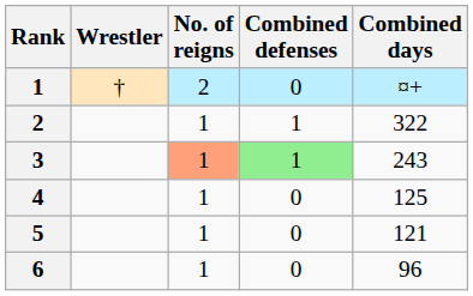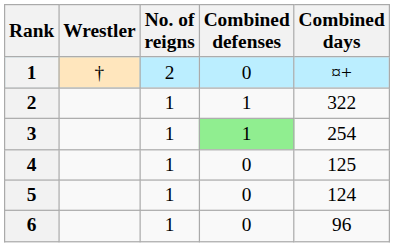 <table class="wikitable sortable" style="text-align: center">
 <tr>
 <th>Rank</th>
 <th>Wrestler</th>
 <th>No. of<br>reigns</th>
 <th>Combined<br>defenses</th>
 <th>Combined<br>days</th>
 </tr>
 <tr style="background-color:#bbeeff">
 <th>1</th>
 <td style="background-color:#FFE6BD"> †</td>
 <td>2</td>
 <td>0</td>
 <td>¤+</td>
 </tr>
 <tr>
 <th>2</th>
 <td></td>
 <td>1</td>
 <td>1</td>
 <td>322</td>
 </tr>
 <tr>
 <th>3</th>
 <td></td>
-<td style="background: lightsalmon;">1</td>
+<td>1</td>
 <td style="background: lightgreen;">1</td>
-<td>243</td>
+<td>254</td>
 </tr>
 <tr>
 <th>4</th>
 <td></td>
 <td>1</td>
 <td>0</td>
 <td>125</td>
 </tr>
 <tr>
 <th>5</th>
 <td></td>
 <td>1</td>
 <td>0</td>
-<td>121</td>
+<td>124</td>
 </tr>
 <tr>
 <th>6</th>
 <td></td>
 <td>1</td>
 <td>0</td>
 <td>96</td>
 </tr>
 </table>
